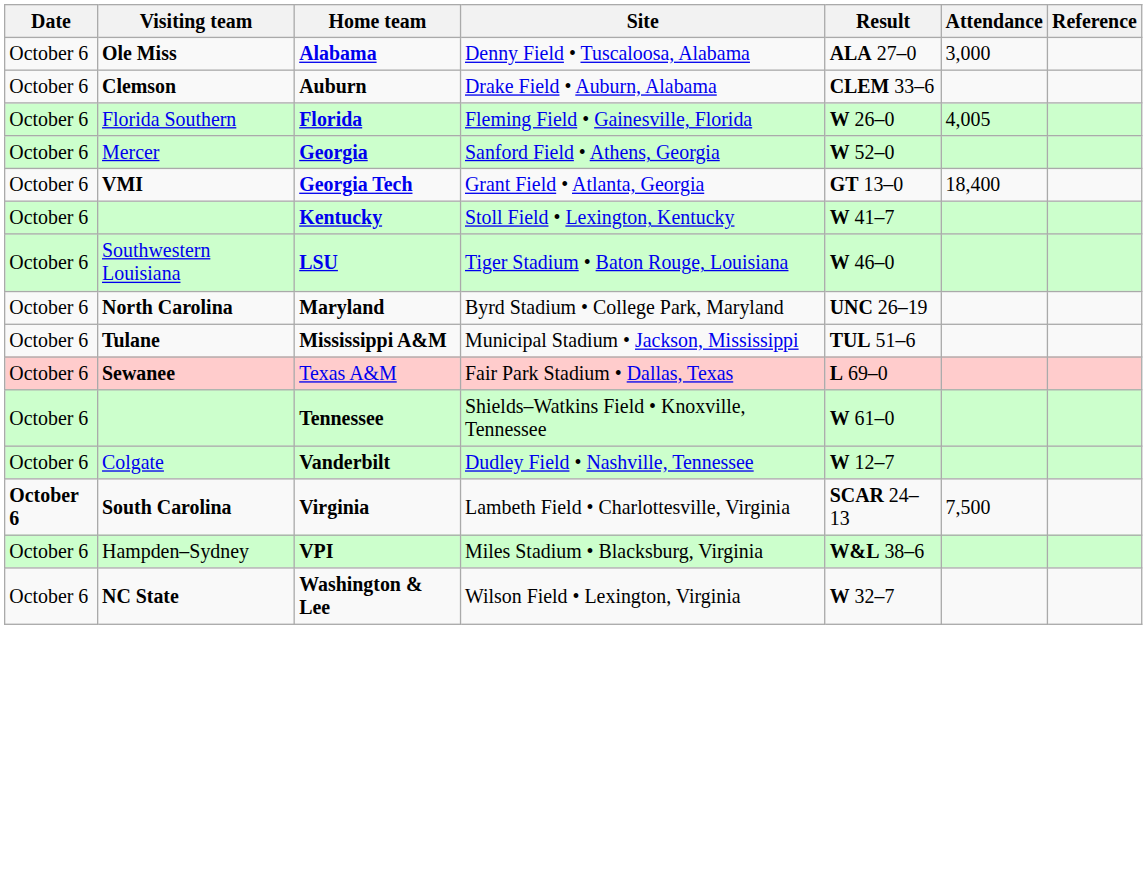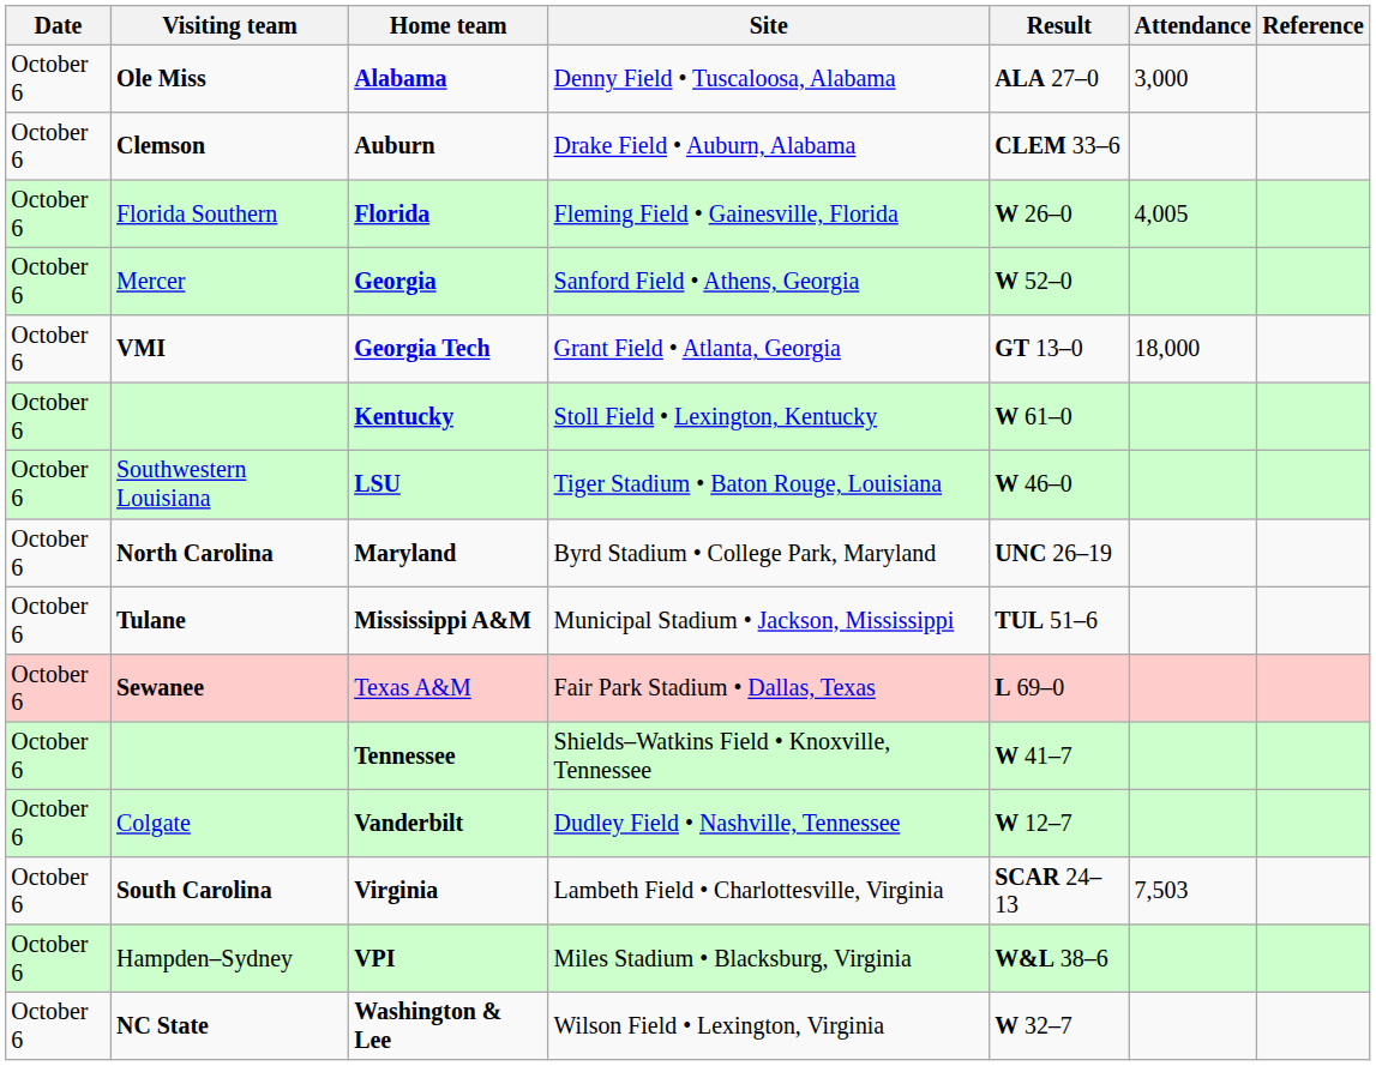 <table class="wikitable" style="font-size:95%;">
 <tr>
 <th>Date</th>
 <th>Visiting team</th>
 <th>Home team</th>
 <th>Site</th>
 <th>Result</th>
 <th>Attendance</th>
 <th class="unsortable">Reference</th>
 </tr>
 <tr bgcolor=>
 <td>October 6</td>
 <td><strong>Ole Miss</strong></td>
 <td><strong><a href='#'>Alabama</a></strong></td>
 <td><a href='#'>Denny Field</a> • <a href='#'>Tuscaloosa, Alabama</a></td>
 <td><strong>ALA</strong> 27–0</td>
 <td>3,000</td>
 <td></td>
 </tr>
 <tr bgcolor=>
 <td>October 6</td>
 <td><strong>Clemson</strong></td>
 <td><strong>Auburn</strong></td>
 <td><a href='#'>Drake Field</a> • <a href='#'>Auburn, Alabama</a></td>
 <td><strong>CLEM</strong> 33–6</td>
 <td></td>
 <td></td>
 </tr>
 <tr bgcolor=ccffcc>
 <td>October 6</td>
 <td><a href='#'>Florida Southern</a></td>
 <td><strong><a href='#'>Florida</a></strong></td>
 <td><a href='#'>Fleming Field</a> • <a href='#'>Gainesville, Florida</a></td>
 <td><strong>W</strong> 26–0</td>
 <td>4,005</td>
 <td></td>
 </tr>
 <tr bgcolor=ccffcc>
 <td>October 6</td>
 <td><a href='#'>Mercer</a></td>
 <td><strong><a href='#'>Georgia</a></strong></td>
 <td><a href='#'>Sanford Field</a> • <a href='#'>Athens, Georgia</a></td>
 <td><strong>W</strong> 52–0</td>
 <td></td>
 <td></td>
 </tr>
 <tr bgcolor=>
 <td>October 6</td>
 <td><strong>VMI</strong></td>
 <td><strong><a href='#'>Georgia Tech</a></strong></td>
 <td><a href='#'>Grant Field</a> • <a href='#'>Atlanta, Georgia</a></td>
 <td><strong>GT</strong> 13–0</td>
-<td>18,400</td>
+<td>18,000</td>
 <td></td>
 </tr>
 <tr bgcolor=ccffcc>
 <td>October 6</td>
 <td></td>
 <td><strong><a href='#'>Kentucky</a></strong></td>
 <td><a href='#'>Stoll Field</a> • <a href='#'>Lexington, Kentucky</a></td>
-<td><strong>W</strong> 41–7</td>
+<td><strong>W</strong> 61–0</td>
 <td></td>
 <td></td>
 </tr>
 <tr bgcolor=ccffcc>
 <td>October 6</td>
 <td><a href='#'>Southwestern Louisiana</a></td>
 <td><strong><a href='#'>LSU</a></strong></td>
 <td><a href='#'>Tiger Stadium</a> • <a href='#'>Baton Rouge, Louisiana</a></td>
 <td><strong>W</strong> 46–0</td>
 <td></td>
 <td></td>
 </tr>
 <tr bgcolor=>
 <td>October 6</td>
 <td><strong>North Carolina</strong></td>
 <td><strong>Maryland</strong></td>
 <td>Byrd Stadium • College Park, Maryland</td>
 <td><strong>UNC</strong> 26–19</td>
 <td></td>
 <td></td>
 </tr>
 <tr bgcolor=>
 <td>October 6</td>
 <td><strong>Tulane</strong></td>
 <td><strong>Mississippi A&M</strong></td>
 <td>Municipal Stadium • <a href='#'>Jackson, Mississippi</a></td>
 <td><strong>TUL</strong> 51–6</td>
 <td></td>
 <td></td>
 </tr>
 <tr bgcolor=ffcccc>
 <td>October 6</td>
 <td><strong>Sewanee</strong></td>
 <td><a href='#'>Texas A&M</a></td>
 <td>Fair Park Stadium • <a href='#'>Dallas, Texas</a></td>
 <td><strong>L</strong> 69–0</td>
 <td></td>
 <td></td>
 </tr>
 <tr bgcolor=ccffcc>
 <td>October 6</td>
 <td></td>
 <td><strong>Tennessee</strong></td>
 <td>Shields–Watkins Field • Knoxville, Tennessee</td>
-<td><strong>W</strong> 61–0</td>
+<td><strong>W</strong> 41–7</td>
 <td></td>
 <td></td>
 </tr>
 <tr bgcolor=ccffcc>
 <td>October 6</td>
 <td><a href='#'>Colgate</a></td>
 <td><strong>Vanderbilt</strong></td>
 <td><a href='#'>Dudley Field</a> • <a href='#'>Nashville, Tennessee</a></td>
 <td><strong>W</strong> 12–7</td>
 <td></td>
 <td></td>
 </tr>
 <tr bgcolor=>
-<td><strong>October 6</strong></td>
+<td>October 6</td>
 <td><strong>South Carolina</strong></td>
 <td><strong>Virginia</strong></td>
 <td>Lambeth Field • Charlottesville, Virginia</td>
 <td><strong>SCAR</strong> 24–13</td>
-<td>7,500</td>
+<td>7,503</td>
 <td></td>
 </tr>
 <tr bgcolor=ccffcc>
 <td>October 6</td>
 <td>Hampden–Sydney</td>
 <td><strong>VPI</strong></td>
 <td>Miles Stadium • Blacksburg, Virginia</td>
 <td><strong>W&L</strong> 38–6</td>
 <td></td>
 <td></td>
 </tr>
 <tr bgcolor=>
 <td>October 6</td>
 <td><strong>NC State</strong></td>
 <td><strong>Washington & Lee</strong></td>
 <td>Wilson Field • Lexington, Virginia</td>
 <td><strong>W</strong> 32–7</td>
 <td></td>
 <td></td>
 </tr>
 </table>
